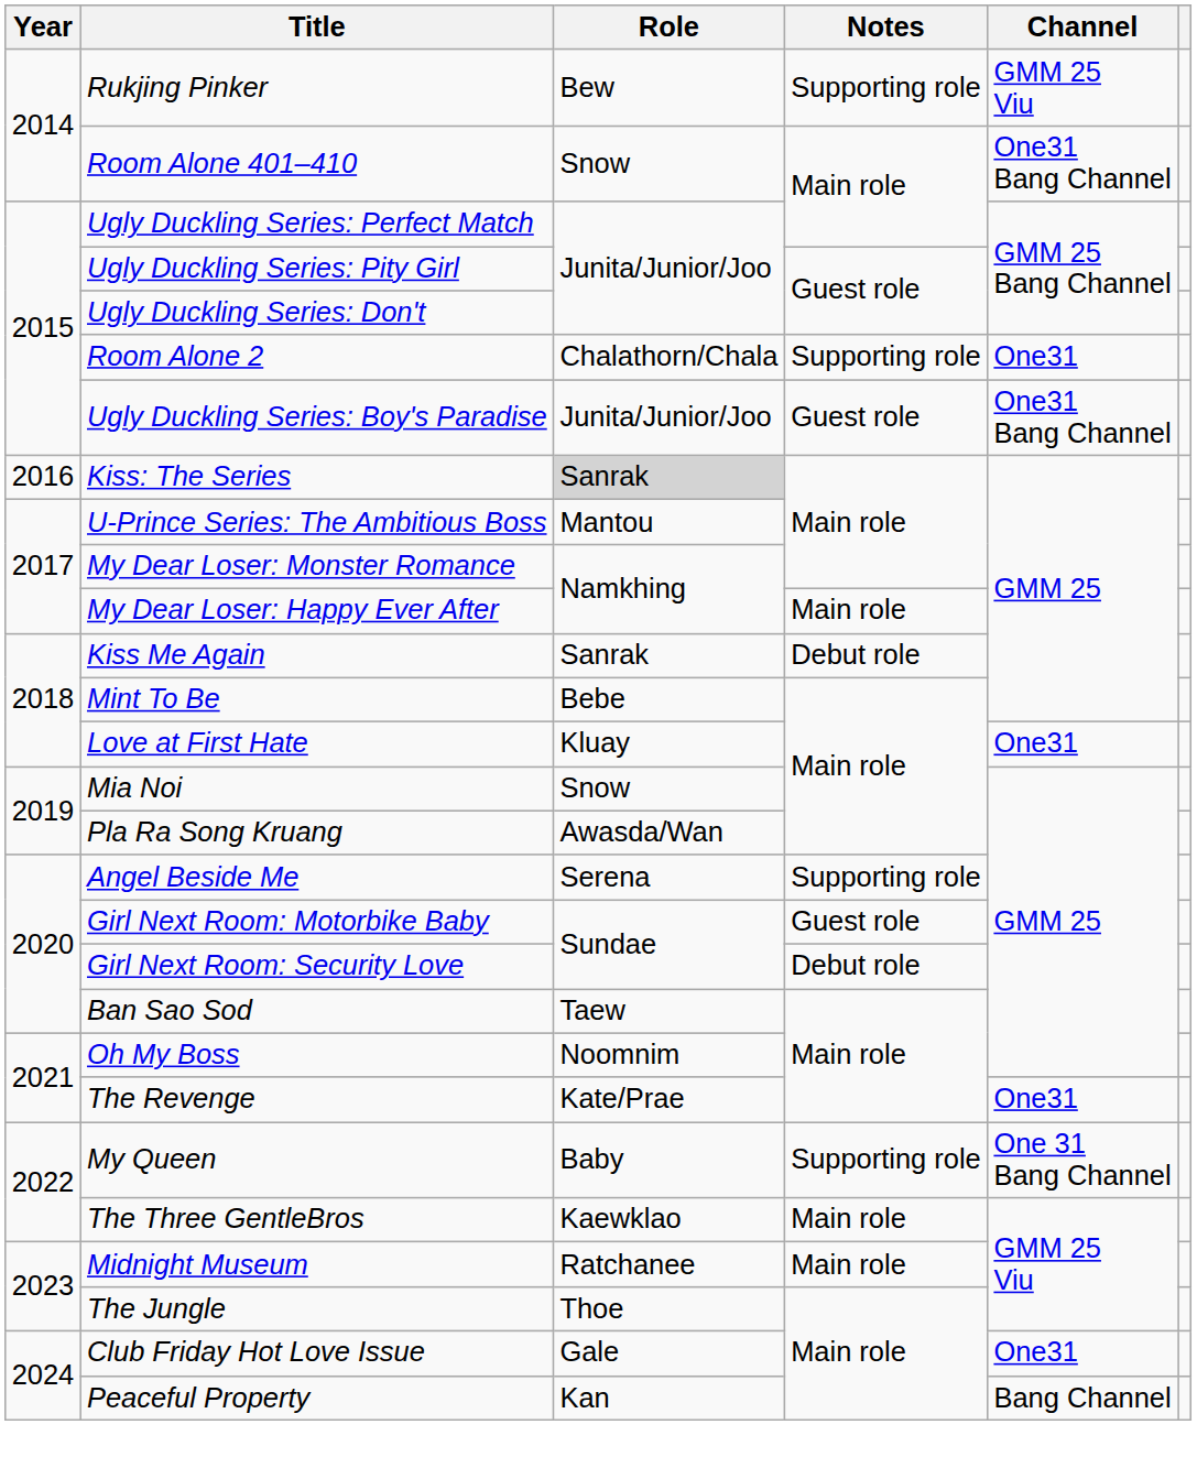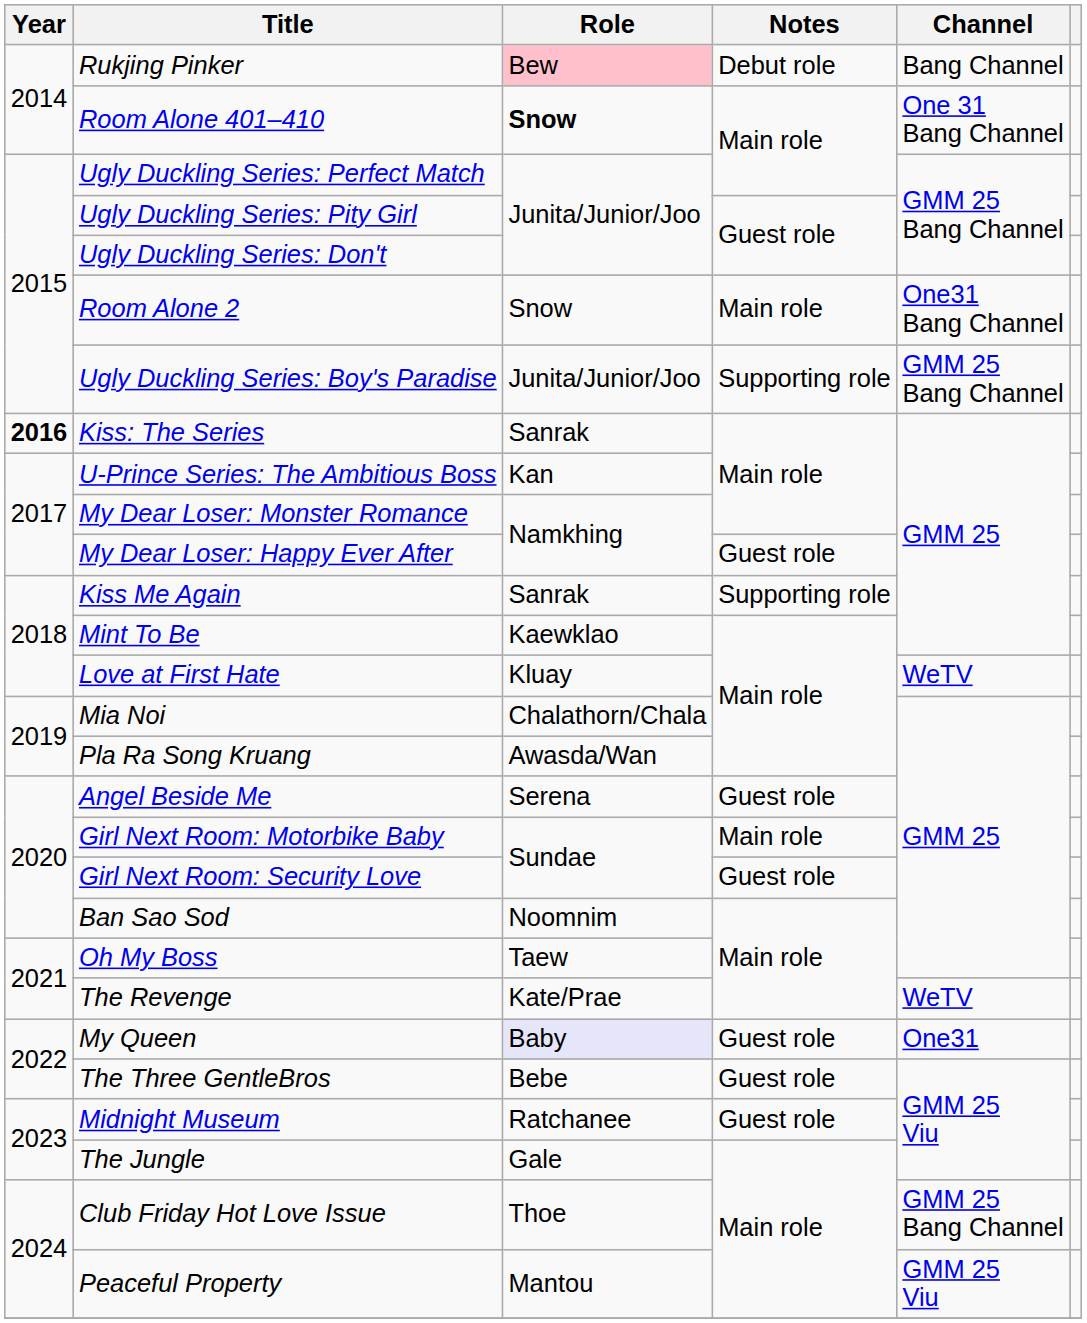 <table class="wikitable sortable">
 <tr>
 <th scope="col">Year</th>
 <th scope="col">Title</th>
 <th scope="col">Role</th>
 <th scope="col" class="unsortable">Notes</th>
 <th scope="col" class="unsortable">Channel</th>
 <th scope="col" class="unsortable"></th>
 </tr>
 <tr>
 <td rowspan="2">2014</td>
 <td><em>Rukjing Pinker</em></td>
-<td>Bew</td>
-<td>Supporting role</td>
-<td><a href='#'>GMM 25</a><br><a href='#'>Viu</a></td>
+<td style="background: pink;">Bew</td>
+<td>Debut role</td>
+<td>Bang Channel</td>
 <td></td>
 </tr>
 <tr>
 <td><em><a href='#'>Room Alone 401–410</a></em></td>
-<td>Snow</td>
+<td><strong>Snow</strong></td>
 <td rowspan="2">Main role</td>
-<td><a href='#'>One31</a><br>Bang Channel</td>
+<td><a href='#'>One 31</a><br>Bang Channel</td>
 <td></td>
 </tr>
 <tr>
 <td rowspan="5">2015</td>
 <td><em><a href='#'>Ugly Duckling Series: Perfect Match</a></em></td>
 <td rowspan="3">Junita/Junior/Joo</td>
 <td rowspan="3"><a href='#'>GMM 25</a><br>Bang Channel</td>
 <td></td>
 </tr>
 <tr>
 <td><em><a href='#'>Ugly Duckling Series: Pity Girl</a></em></td>
 <td rowspan="2">Guest role</td>
 <td></td>
 </tr>
 <tr>
 <td><em><a href='#'>Ugly Duckling Series: Don't</a></em></td>
 <td></td>
 </tr>
 <tr>
 <td><em><a href='#'>Room Alone 2</a></em></td>
-<td>Chalathorn/Chala</td>
-<td>Supporting role</td>
-<td><a href='#'>One31</a></td>
+<td>Snow</td>
+<td>Main role</td>
+<td><a href='#'>One31</a><br>Bang Channel</td>
 <td></td>
 </tr>
 <tr>
 <td><em><a href='#'>Ugly Duckling Series: Boy's Paradise</a></em></td>
 <td>Junita/Junior/Joo</td>
-<td>Guest role</td>
-<td><a href='#'>One31</a><br>Bang Channel</td>
+<td>Supporting role</td>
+<td><a href='#'>GMM 25</a><br>Bang Channel</td>
 <td></td>
 </tr>
 <tr>
-<td>2016</td>
+<td><strong>2016</strong></td>
 <td><em><a href='#'>Kiss: The Series</a></em></td>
-<td style="background: lightgrey;">Sanrak</td>
+<td>Sanrak</td>
 <td rowspan="3">Main role</td>
 <td rowspan="6"><a href='#'>GMM 25</a></td>
 <td style="text-align: center;"></td>
 </tr>
 <tr>
 <td rowspan="3">2017</td>
 <td><em><a href='#'>U-Prince Series: The Ambitious Boss</a></em></td>
-<td>Mantou</td>
+<td>Kan</td>
 <td style="text-align: center;"></td>
 </tr>
 <tr>
 <td><em><a href='#'>My Dear Loser: Monster Romance</a></em></td>
 <td rowspan="2">Namkhing</td>
 <td style="text-align: center;"></td>
 </tr>
 <tr>
 <td><em><a href='#'>My Dear Loser: Happy Ever After</a></em></td>
-<td>Main role</td>
+<td>Guest role</td>
 <td></td>
 </tr>
 <tr>
 <td rowspan="3">2018</td>
 <td><em><a href='#'>Kiss Me Again</a></em></td>
 <td>Sanrak</td>
-<td>Debut role</td>
+<td>Supporting role</td>
 <td></td>
 </tr>
 <tr>
 <td><em><a href='#'>Mint To Be</a></em></td>
-<td>Bebe</td>
+<td>Kaewklao</td>
 <td rowspan="4">Main role</td>
 <td></td>
 </tr>
 <tr>
 <td><em><a href='#'>Love at First Hate</a></em></td>
 <td>Kluay</td>
-<td><a href='#'>One31</a></td>
+<td><a href='#'>WeTV</a></td>
 <td></td>
 </tr>
 <tr>
 <td rowspan="2">2019</td>
 <td><em>Mia Noi</em></td>
-<td>Snow</td>
+<td>Chalathorn/Chala</td>
 <td rowspan="7"><a href='#'>GMM 25</a></td>
 <td></td>
 </tr>
 <tr>
 <td><em>Pla Ra Song Kruang</em></td>
 <td>Awasda/Wan</td>
 <td></td>
 </tr>
 <tr>
 <td rowspan="4">2020</td>
 <td><em><a href='#'>Angel Beside Me</a></em></td>
 <td>Serena</td>
-<td>Supporting role</td>
+<td>Guest role</td>
 <td></td>
 </tr>
 <tr>
 <td><em><a href='#'>Girl Next Room: Motorbike Baby</a></em></td>
 <td rowspan="2">Sundae</td>
+<td>Main role</td>
+<td></td>
+</tr>
+<tr>
+<td><em><a href='#'>Girl Next Room: Security Love</a></em></td>
 <td>Guest role</td>
 <td></td>
 </tr>
 <tr>
-<td><em><a href='#'>Girl Next Room: Security Love</a></em></td>
-<td>Debut role</td>
-<td></td>
-</tr>
-<tr>
 <td><em>Ban Sao Sod</em></td>
-<td>Taew</td>
+<td>Noomnim</td>
 <td rowspan="3">Main role</td>
 <td></td>
 </tr>
 <tr>
 <td rowspan="2">2021</td>
 <td><em><a href='#'>Oh My Boss</a></em></td>
-<td>Noomnim</td>
+<td>Taew</td>
 <td></td>
 </tr>
 <tr>
 <td><em>The Revenge</em></td>
 <td>Kate/Prae</td>
-<td><a href='#'>One31</a></td>
+<td><a href='#'>WeTV</a></td>
 <td></td>
 </tr>
 <tr>
 <td rowspan="2">2022</td>
 <td><em>My Queen</em></td>
-<td>Baby</td>
-<td>Supporting role</td>
-<td><a href='#'>One 31</a><br>Bang Channel</td>
+<td style="background: lavender;">Baby</td>
+<td>Guest role</td>
+<td><a href='#'>One31</a></td>
 <td></td>
 </tr>
 <tr>
 <td><em>The Three GentleBros</em></td>
-<td>Kaewklao</td>
-<td>Main role</td>
+<td>Bebe</td>
+<td>Guest role</td>
 <td rowspan="3"><a href='#'>GMM 25</a><br><a href='#'>Viu</a></td>
 <td></td>
 </tr>
 <tr>
 <td rowspan="2">2023</td>
 <td><em><a href='#'>Midnight Museum</a></em></td>
 <td>Ratchanee</td>
-<td>Main role</td>
+<td>Guest role</td>
 <td></td>
 </tr>
 <tr>
 <td><em>The Jungle</em></td>
-<td>Thoe</td>
+<td>Gale</td>
 <td rowspan="3">Main role</td>
 <td></td>
 </tr>
 <tr>
 <td rowspan="2">2024</td>
 <td><em>Club Friday Hot Love Issue</em></td>
-<td>Gale</td>
-<td><a href='#'>One31</a></td>
+<td>Thoe</td>
+<td><a href='#'>GMM 25</a><br>Bang Channel</td>
 <td></td>
 </tr>
 <tr>
 <td><em>Peaceful Property</em></td>
-<td>Kan</td>
-<td>Bang Channel</td>
+<td>Mantou</td>
+<td><a href='#'>GMM 25</a><br><a href='#'>Viu</a></td>
 <td></td>
 </tr>
 <tr>
 </tr>
 </table>
